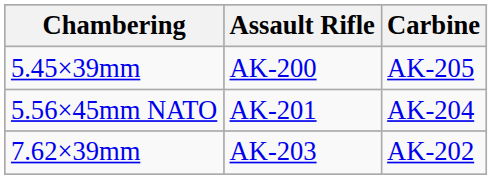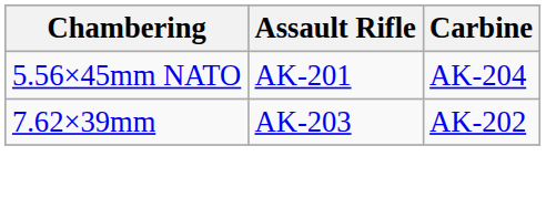 <table class="wikitable">
 <tr>
 <th>Chambering</th>
 <th>Assault Rifle</th>
 <th>Carbine</th>
-</tr>
-<tr>
-<td><a href='#'>5.45×39mm</a></td>
-<td><a href='#'>AK-200</a></td>
-<td><a href='#'>AK-205</a></td>
 </tr>
 <tr>
 <td><a href='#'>5.56×45mm NATO</a></td>
 <td><a href='#'>AK-201</a></td>
 <td><a href='#'>AK-204</a></td>
 </tr>
 <tr>
 <td><a href='#'>7.62×39mm</a></td>
 <td><a href='#'>AK-203</a></td>
 <td><a href='#'>AK-202</a></td>
 </tr>
 </table>
